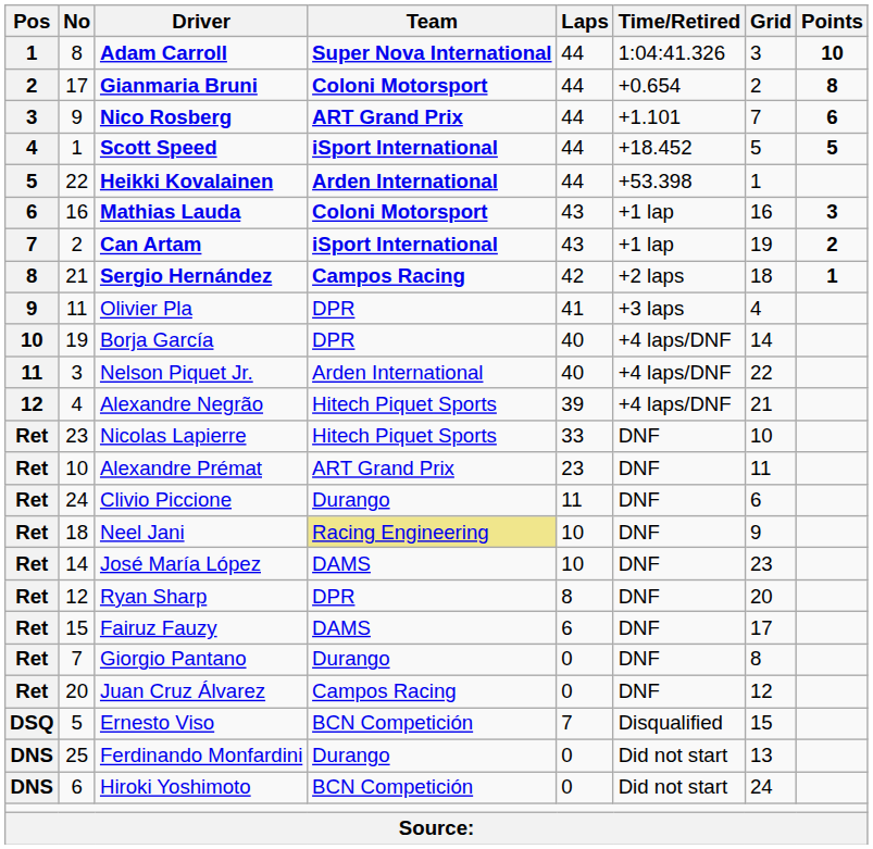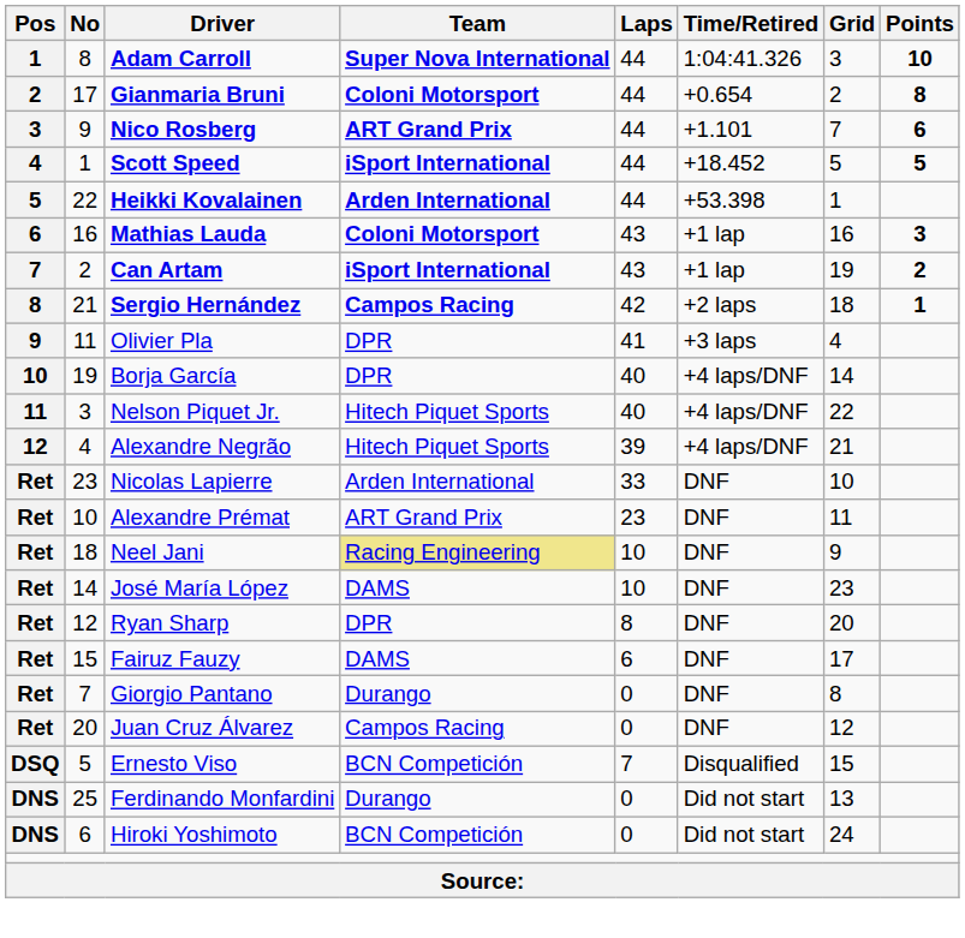 <table class="wikitable" style="font-size:85%">
 <tr>
 <th>Pos</th>
 <th>No</th>
 <th>Driver</th>
 <th>Team</th>
 <th>Laps</th>
 <th>Time/Retired</th>
 <th>Grid</th>
 <th>Points</th>
 </tr>
 <tr>
 <th>1</th>
 <td align="center">8</td>
 <td> <strong><a href='#'>Adam Carroll</a></strong></td>
 <td><strong><a href='#'>Super Nova International</a></strong></td>
 <td>44</td>
 <td>1:04:41.326</td>
 <td>3</td>
 <td align="center"><strong>10</strong></td>
 </tr>
 <tr>
 <th>2</th>
 <td align="center">17</td>
 <td> <strong><a href='#'>Gianmaria Bruni</a></strong></td>
 <td><strong><a href='#'>Coloni Motorsport</a></strong></td>
 <td>44</td>
 <td>+0.654</td>
 <td>2</td>
 <td align="center"><strong>8</strong></td>
 </tr>
 <tr>
 <th>3</th>
 <td align="center">9</td>
 <td> <strong><a href='#'>Nico Rosberg</a></strong></td>
 <td><strong><a href='#'>ART Grand Prix</a></strong></td>
 <td>44</td>
 <td>+1.101</td>
 <td>7</td>
 <td align="center"><strong>6</strong></td>
 </tr>
 <tr>
 <th>4</th>
 <td align="center">1</td>
 <td> <strong><a href='#'>Scott Speed</a></strong></td>
 <td><strong><a href='#'>iSport International</a></strong></td>
 <td>44</td>
 <td>+18.452</td>
 <td>5</td>
 <td align="center"><strong>5</strong></td>
 </tr>
 <tr>
 <th>5</th>
 <td align="center">22</td>
 <td> <strong><a href='#'>Heikki Kovalainen</a></strong></td>
 <td><strong><a href='#'>Arden International</a></strong></td>
 <td>44</td>
 <td>+53.398</td>
 <td>1</td>
 <td align="center"><strong></strong></td>
 </tr>
 <tr>
 <th>6</th>
 <td align="center">16</td>
 <td> <strong><a href='#'>Mathias Lauda</a></strong></td>
 <td><strong><a href='#'>Coloni Motorsport</a></strong></td>
 <td>43</td>
 <td>+1 lap</td>
 <td>16</td>
 <td align="center"><strong>3</strong></td>
 </tr>
 <tr>
 <th>7</th>
 <td align="center">2</td>
 <td> <strong><a href='#'>Can Artam</a></strong></td>
 <td><strong><a href='#'>iSport International</a></strong></td>
 <td>43</td>
 <td>+1 lap</td>
 <td>19</td>
 <td align="center"><strong>2</strong></td>
 </tr>
 <tr>
 <th>8</th>
 <td align="center">21</td>
 <td> <strong><a href='#'>Sergio Hernández</a></strong></td>
 <td><strong><a href='#'>Campos Racing</a></strong></td>
 <td>42</td>
 <td>+2 laps</td>
 <td>18</td>
 <td align="center"><strong>1</strong></td>
 </tr>
 <tr>
 <th>9</th>
 <td align="center">11</td>
 <td> <a href='#'>Olivier Pla</a></td>
 <td><a href='#'>DPR</a></td>
 <td>41</td>
 <td>+3 laps</td>
 <td>4</td>
 <td></td>
 </tr>
 <tr>
 <th>10</th>
 <td align="center">19</td>
 <td> <a href='#'>Borja García</a></td>
 <td><a href='#'>DPR</a></td>
 <td>40</td>
 <td>+4 laps/DNF</td>
 <td>14</td>
 <td></td>
 </tr>
 <tr>
 <th>11</th>
 <td align="center">3</td>
 <td> <a href='#'>Nelson Piquet Jr.</a></td>
-<td><a href='#'>Arden International</a></td>
+<td><a href='#'>Hitech Piquet Sports</a></td>
 <td>40</td>
 <td>+4 laps/DNF</td>
 <td>22</td>
 <td></td>
 </tr>
 <tr>
 <th>12</th>
 <td align="center">4</td>
 <td> <a href='#'>Alexandre Negrão</a></td>
 <td><a href='#'>Hitech Piquet Sports</a></td>
 <td>39</td>
 <td>+4 laps/DNF</td>
 <td>21</td>
 <td></td>
 </tr>
 <tr>
 <th>Ret</th>
 <td align="center">23</td>
 <td> <a href='#'>Nicolas Lapierre</a></td>
-<td><a href='#'>Hitech Piquet Sports</a></td>
+<td><a href='#'>Arden International</a></td>
 <td>33</td>
 <td>DNF</td>
 <td>10</td>
 <td></td>
 </tr>
 <tr>
 <th>Ret</th>
 <td align="center">10</td>
 <td> <a href='#'>Alexandre Prémat</a></td>
 <td><a href='#'>ART Grand Prix</a></td>
 <td>23</td>
 <td>DNF</td>
 <td>11</td>
-<td></td>
-</tr>
-<tr>
-<th>Ret</th>
-<td align="center">24</td>
-<td> <a href='#'>Clivio Piccione</a></td>
-<td><a href='#'>Durango</a></td>
-<td>11</td>
-<td>DNF</td>
-<td>6</td>
 <td></td>
 </tr>
 <tr>
 <th>Ret</th>
 <td align="center">18</td>
 <td> <a href='#'>Neel Jani</a></td>
 <td style="background: khaki;"><a href='#'>Racing Engineering</a></td>
 <td>10</td>
 <td>DNF</td>
 <td>9</td>
 <td></td>
 </tr>
 <tr>
 <th>Ret</th>
 <td align="center">14</td>
 <td> <a href='#'>José María López</a></td>
 <td><a href='#'>DAMS</a></td>
 <td>10</td>
 <td>DNF</td>
 <td>23</td>
 <td></td>
 </tr>
 <tr>
 <th>Ret</th>
 <td align="center">12</td>
 <td> <a href='#'>Ryan Sharp</a></td>
 <td><a href='#'>DPR</a></td>
 <td>8</td>
 <td>DNF</td>
 <td>20</td>
 <td></td>
 </tr>
 <tr>
 <th>Ret</th>
 <td align="center">15</td>
 <td> <a href='#'>Fairuz Fauzy</a></td>
 <td><a href='#'>DAMS</a></td>
 <td>6</td>
 <td>DNF</td>
 <td>17</td>
 <td></td>
 </tr>
 <tr>
 <th>Ret</th>
 <td align="center">7</td>
 <td> <a href='#'>Giorgio Pantano</a></td>
 <td><a href='#'>Durango</a></td>
 <td>0</td>
 <td>DNF</td>
 <td>8</td>
 <td></td>
 </tr>
 <tr>
 <th>Ret</th>
 <td align="center">20</td>
 <td> <a href='#'>Juan Cruz Álvarez</a></td>
 <td><a href='#'>Campos Racing</a></td>
 <td>0</td>
 <td>DNF</td>
 <td>12</td>
 <td></td>
 </tr>
 <tr>
 <th>DSQ</th>
 <td align="center">5</td>
 <td> <a href='#'>Ernesto Viso</a></td>
 <td><a href='#'>BCN Competición</a></td>
 <td>7</td>
 <td>Disqualified</td>
 <td>15</td>
 <td></td>
 </tr>
 <tr>
 <th>DNS</th>
 <td align="center">25</td>
 <td> <a href='#'>Ferdinando Monfardini</a></td>
 <td><a href='#'>Durango</a></td>
 <td>0</td>
 <td>Did not start</td>
 <td>13</td>
 <td></td>
 </tr>
 <tr>
 <th>DNS</th>
 <td align="center">6</td>
 <td> <a href='#'>Hiroki Yoshimoto</a></td>
 <td><a href='#'>BCN Competición</a></td>
 <td>0</td>
 <td>Did not start</td>
 <td>24</td>
 <td></td>
 </tr>
 <tr>
 <td colspan=8></td>
 </tr>
 <tr>
 <th colspan=8>Source:</th>
 </tr>
 </table>
